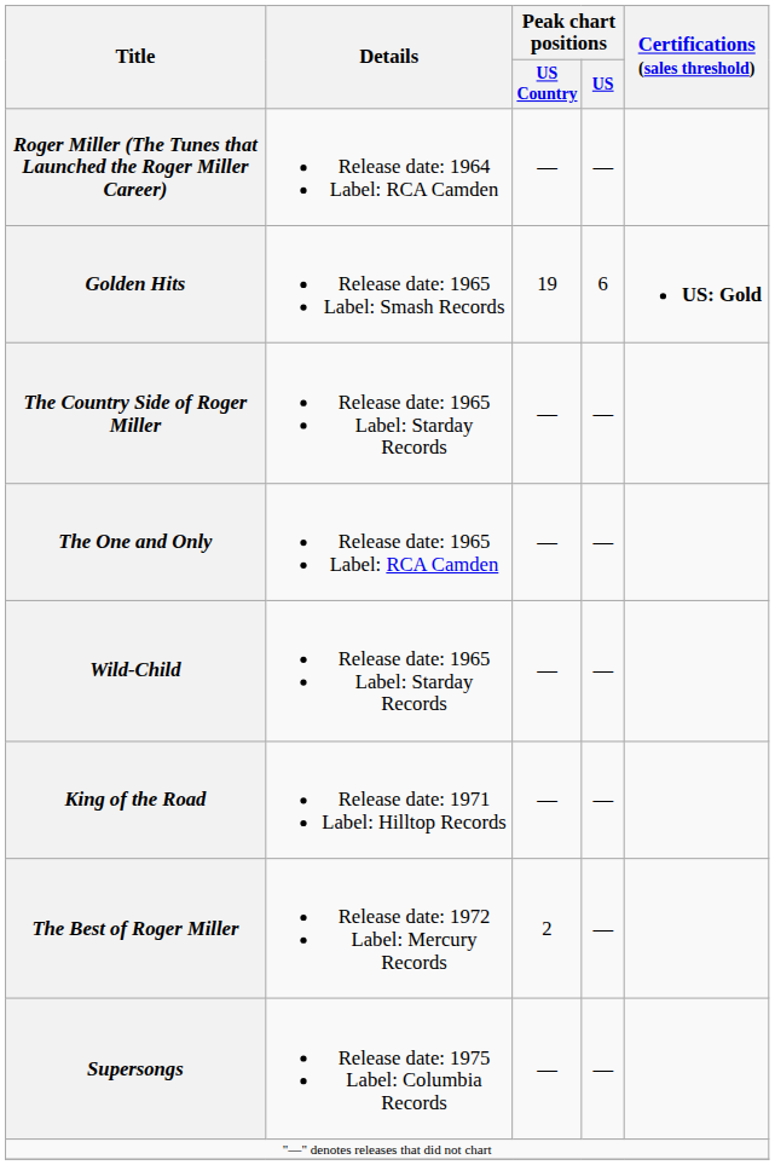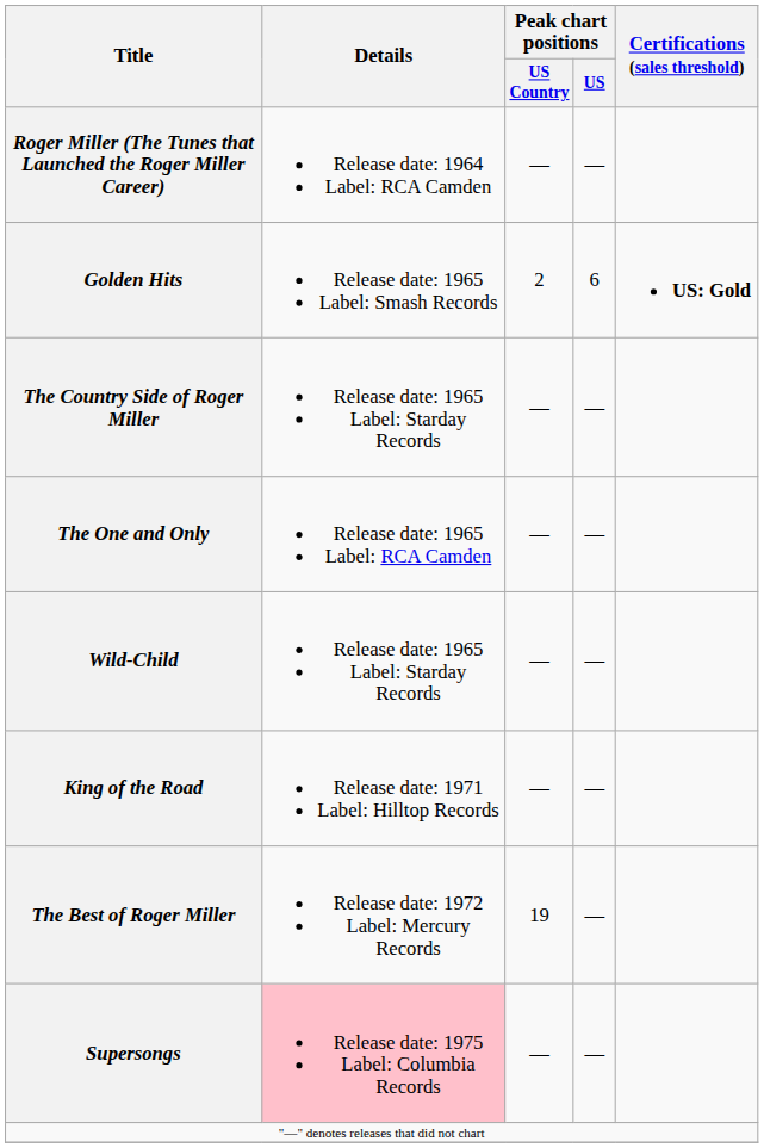 <table class="wikitable plainrowheaders" style="text-align:center;">
 <tr>
 <th rowspan="2" style="width:24em;">Title</th>
 <th rowspan="2" style="width:20em;">Details</th>
 <th colspan="2">Peak chart<br>positions</th>
 <th rowspan="2" style="width:8em;"><a href='#'>Certifications</a><br><small>(<a href='#'>sales threshold</a>)</small></th>
 </tr>
 <tr style="font-size:smaller;">
 <th width="45"><a href='#'>US Country</a></th>
 <th width="45"><a href='#'>US</a></th>
 </tr>
 <tr>
 <th scope="row"><em>Roger Miller (The Tunes that Launched the Roger Miller Career)</em></th>
 <td><br><ul><li>Release date: 1964</li><li>Label: RCA Camden</li></ul></td>
 <td>—</td>
 <td>—</td>
 <td></td>
 </tr>
 <tr>
 <th scope="row"><em>Golden Hits</em></th>
 <td><br><ul><li>Release date: 1965</li><li>Label: Smash Records</li></ul></td>
-<td>19</td>
+<td>2</td>
 <td>6</td>
 <td><strong><br><ul><li>US: Gold</li></ul></strong></td>
 </tr>
 <tr>
 <th scope="row"><em>The Country Side of Roger Miller</em></th>
 <td><br><ul><li>Release date: 1965</li><li>Label: Starday Records</li></ul></td>
 <td>—</td>
 <td>—</td>
 <td></td>
 </tr>
 <tr>
 <th scope="row"><em>The One and Only</em></th>
 <td><br><ul><li>Release date: 1965</li><li>Label: <a href='#'>RCA Camden</a></li></ul></td>
 <td>—</td>
 <td>—</td>
 <td></td>
 </tr>
 <tr>
 <th scope="row"><em>Wild-Child</em></th>
 <td><br><ul><li>Release date: 1965</li><li>Label: Starday Records</li></ul></td>
 <td>—</td>
 <td>—</td>
 <td></td>
 </tr>
 <tr>
 <th scope="row"><em>King of the Road</em></th>
 <td><br><ul><li>Release date: 1971</li><li>Label: Hilltop Records</li></ul></td>
 <td>—</td>
 <td>—</td>
 <td></td>
 </tr>
 <tr>
 <th scope="row"><em>The Best of Roger Miller</em></th>
 <td><br><ul><li>Release date: 1972</li><li>Label: Mercury Records</li></ul></td>
-<td>2</td>
+<td>19</td>
 <td>—</td>
 <td></td>
 </tr>
 <tr>
 <th scope="row"><em>Supersongs</em></th>
-<td><br><ul><li>Release date: 1975</li><li>Label: Columbia Records</li></ul></td>
+<td style="background: pink;"><br><ul><li>Release date: 1975</li><li>Label: Columbia Records</li></ul></td>
 <td>—</td>
 <td>—</td>
 <td></td>
 </tr>
 <tr>
 <td colspan="5" style="font-size: 8pt">"—" denotes releases that did not chart</td>
 </tr>
 <tr>
 </tr>
 </table>
